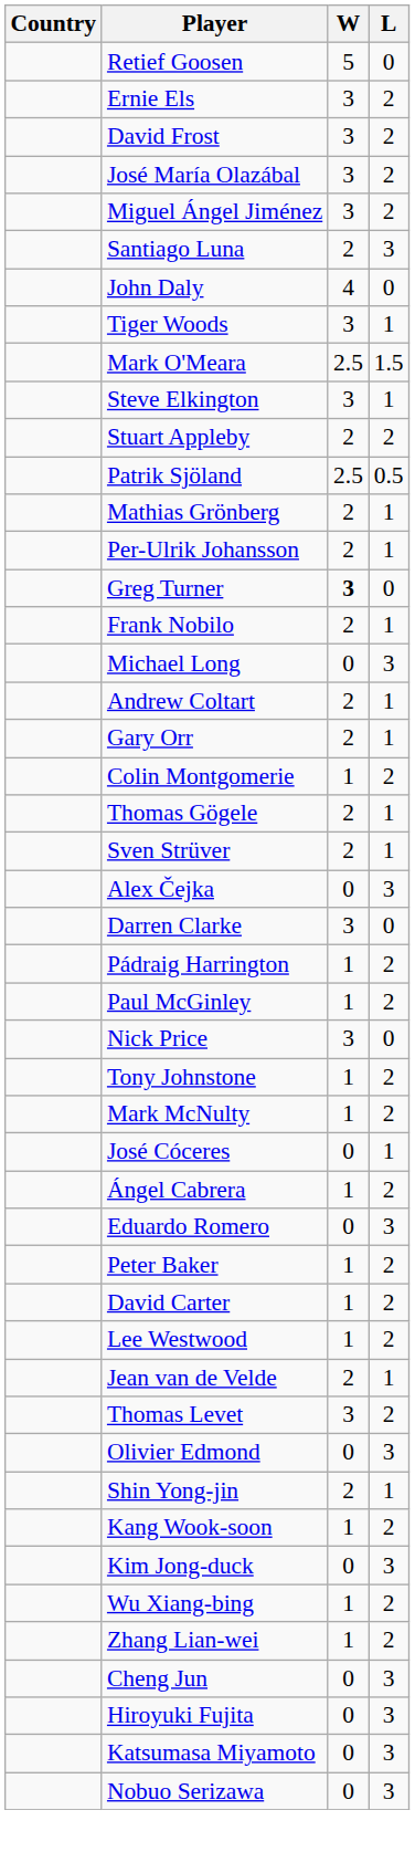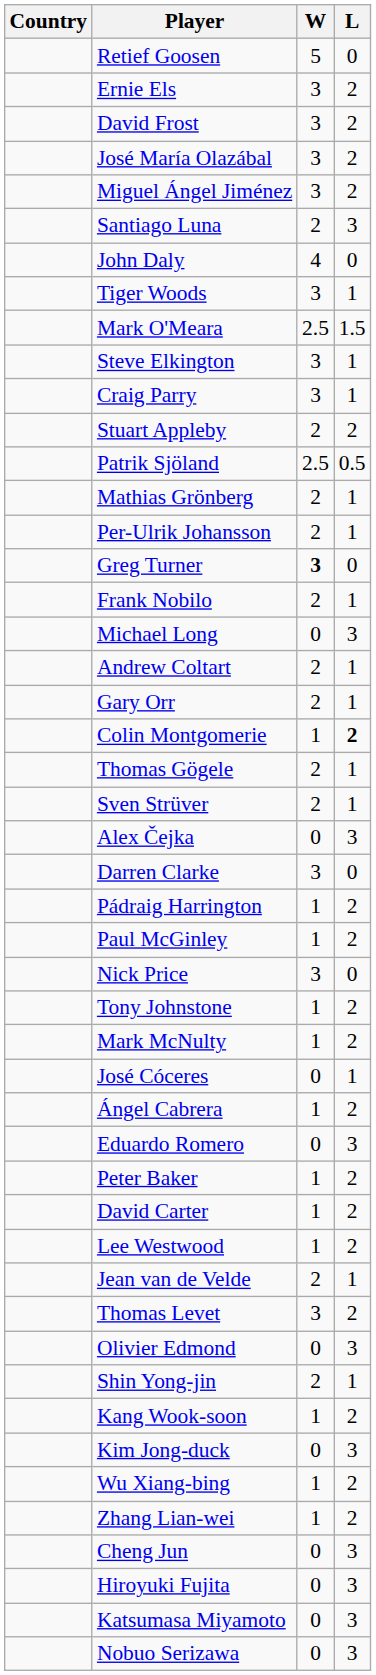 <table class="wikitable sortable">
 <tr>
 <th>Country</th>
 <th>Player</th>
 <th>W</th>
 <th>L</th>
 </tr>
 <tr>
 <td></td>
 <td><a href='#'>Retief Goosen</a></td>
 <td align=center>5</td>
 <td align=center>0</td>
 </tr>
 <tr>
 <td></td>
 <td><a href='#'>Ernie Els</a></td>
 <td align=center>3</td>
 <td align=center>2</td>
 </tr>
 <tr>
 <td></td>
 <td><a href='#'>David Frost</a></td>
 <td align=center>3</td>
 <td align=center>2</td>
 </tr>
 <tr>
 <td></td>
 <td><a href='#'>José María Olazábal</a></td>
 <td align=center>3</td>
 <td align=center>2</td>
 </tr>
 <tr>
 <td></td>
 <td><a href='#'>Miguel Ángel Jiménez</a></td>
 <td align=center>3</td>
 <td align=center>2</td>
 </tr>
 <tr>
 <td></td>
 <td><a href='#'>Santiago Luna</a></td>
 <td align=center>2</td>
 <td align=center>3</td>
 </tr>
 <tr>
 <td></td>
 <td><a href='#'>John Daly</a></td>
 <td align=center>4</td>
 <td align=center>0</td>
 </tr>
 <tr>
 <td></td>
 <td><a href='#'>Tiger Woods</a></td>
 <td align=center>3</td>
 <td align=center>1</td>
 </tr>
 <tr>
 <td></td>
 <td><a href='#'>Mark O'Meara</a></td>
 <td align=center>2.5</td>
 <td align=center>1.5</td>
 </tr>
 <tr>
 <td></td>
 <td><a href='#'>Steve Elkington</a></td>
 <td align=center>3</td>
 <td align=center>1</td>
 </tr>
 <tr>
 <td></td>
+<td><a href='#'>Craig Parry</a></td>
+<td align=center>3</td>
+<td align=center>1</td>
+</tr>
+<tr>
+<td></td>
 <td><a href='#'>Stuart Appleby</a></td>
 <td align=center>2</td>
 <td align=center>2</td>
 </tr>
 <tr>
 <td></td>
 <td><a href='#'>Patrik Sjöland</a></td>
 <td align=center>2.5</td>
 <td align=center>0.5</td>
 </tr>
 <tr>
 <td></td>
 <td><a href='#'>Mathias Grönberg</a></td>
 <td align=center>2</td>
 <td align=center>1</td>
 </tr>
 <tr>
 <td></td>
 <td><a href='#'>Per-Ulrik Johansson</a></td>
 <td align=center>2</td>
 <td align=center>1</td>
 </tr>
 <tr>
 <td></td>
 <td><a href='#'>Greg Turner</a></td>
 <td align=center><strong>3</strong></td>
 <td align=center>0</td>
 </tr>
 <tr>
 <td></td>
 <td><a href='#'>Frank Nobilo</a></td>
 <td align=center>2</td>
 <td align=center>1</td>
 </tr>
 <tr>
 <td></td>
 <td><a href='#'>Michael Long</a></td>
 <td align=center>0</td>
 <td align=center>3</td>
 </tr>
 <tr>
 <td></td>
 <td><a href='#'>Andrew Coltart</a></td>
 <td align=center>2</td>
 <td align=center>1</td>
 </tr>
 <tr>
 <td></td>
 <td><a href='#'>Gary Orr</a></td>
 <td align=center>2</td>
 <td align=center>1</td>
 </tr>
 <tr>
 <td></td>
 <td><a href='#'>Colin Montgomerie</a></td>
 <td align=center>1</td>
-<td align=center>2</td>
+<td align=center><strong>2</strong></td>
 </tr>
 <tr>
 <td></td>
 <td><a href='#'>Thomas Gögele</a></td>
 <td align=center>2</td>
 <td align=center>1</td>
 </tr>
 <tr>
 <td></td>
 <td><a href='#'>Sven Strüver</a></td>
 <td align=center>2</td>
 <td align=center>1</td>
 </tr>
 <tr>
 <td></td>
 <td><a href='#'>Alex Čejka</a></td>
 <td align=center>0</td>
 <td align=center>3</td>
 </tr>
 <tr>
 <td></td>
 <td><a href='#'>Darren Clarke</a></td>
 <td align=center>3</td>
 <td align=center>0</td>
 </tr>
 <tr>
 <td></td>
 <td><a href='#'>Pádraig Harrington</a></td>
 <td align=center>1</td>
 <td align=center>2</td>
 </tr>
 <tr>
 <td></td>
 <td><a href='#'>Paul McGinley</a></td>
 <td align=center>1</td>
 <td align=center>2</td>
 </tr>
 <tr>
 <td></td>
 <td><a href='#'>Nick Price</a></td>
 <td align=center>3</td>
 <td align=center>0</td>
 </tr>
 <tr>
 <td></td>
 <td><a href='#'>Tony Johnstone</a></td>
 <td align=center>1</td>
 <td align=center>2</td>
 </tr>
 <tr>
 <td></td>
 <td><a href='#'>Mark McNulty</a></td>
 <td align=center>1</td>
 <td align=center>2</td>
 </tr>
 <tr>
 <td></td>
 <td><a href='#'>José Cóceres</a></td>
 <td align=center>0</td>
 <td align=center>1</td>
 </tr>
 <tr>
 <td></td>
 <td><a href='#'>Ángel Cabrera</a></td>
 <td align=center>1</td>
 <td align=center>2</td>
 </tr>
 <tr>
 <td></td>
 <td><a href='#'>Eduardo Romero</a></td>
 <td align=center>0</td>
 <td align=center>3</td>
 </tr>
 <tr>
 <td></td>
 <td><a href='#'>Peter Baker</a></td>
 <td align=center>1</td>
 <td align=center>2</td>
 </tr>
 <tr>
 <td></td>
 <td><a href='#'>David Carter</a></td>
 <td align=center>1</td>
 <td align=center>2</td>
 </tr>
 <tr>
 <td></td>
 <td><a href='#'>Lee Westwood</a></td>
 <td align=center>1</td>
 <td align=center>2</td>
 </tr>
 <tr>
 <td></td>
 <td><a href='#'>Jean van de Velde</a></td>
 <td align=center>2</td>
 <td align=center>1</td>
 </tr>
 <tr>
 <td></td>
 <td><a href='#'>Thomas Levet</a></td>
 <td align=center>3</td>
 <td align=center>2</td>
 </tr>
 <tr>
 <td></td>
 <td><a href='#'>Olivier Edmond</a></td>
 <td align=center>0</td>
 <td align=center>3</td>
 </tr>
 <tr>
 <td></td>
 <td><a href='#'>Shin Yong-jin</a></td>
 <td align=center>2</td>
 <td align=center>1</td>
 </tr>
 <tr>
 <td></td>
 <td><a href='#'>Kang Wook-soon</a></td>
 <td align=center>1</td>
 <td align=center>2</td>
 </tr>
 <tr>
 <td></td>
 <td><a href='#'>Kim Jong-duck</a></td>
 <td align=center>0</td>
 <td align=center>3</td>
 </tr>
 <tr>
 <td></td>
 <td><a href='#'>Wu Xiang-bing</a></td>
 <td align=center>1</td>
 <td align=center>2</td>
 </tr>
 <tr>
 <td></td>
 <td><a href='#'>Zhang Lian-wei</a></td>
 <td align=center>1</td>
 <td align=center>2</td>
 </tr>
 <tr>
 <td></td>
 <td><a href='#'>Cheng Jun</a></td>
 <td align=center>0</td>
 <td align=center>3</td>
 </tr>
 <tr>
 <td></td>
 <td><a href='#'>Hiroyuki Fujita</a></td>
 <td align=center>0</td>
 <td align=center>3</td>
 </tr>
 <tr>
 <td></td>
 <td><a href='#'>Katsumasa Miyamoto</a></td>
 <td align=center>0</td>
 <td align=center>3</td>
 </tr>
 <tr>
 <td></td>
 <td><a href='#'>Nobuo Serizawa</a></td>
 <td align=center>0</td>
 <td align=center>3</td>
 </tr>
 </table>
